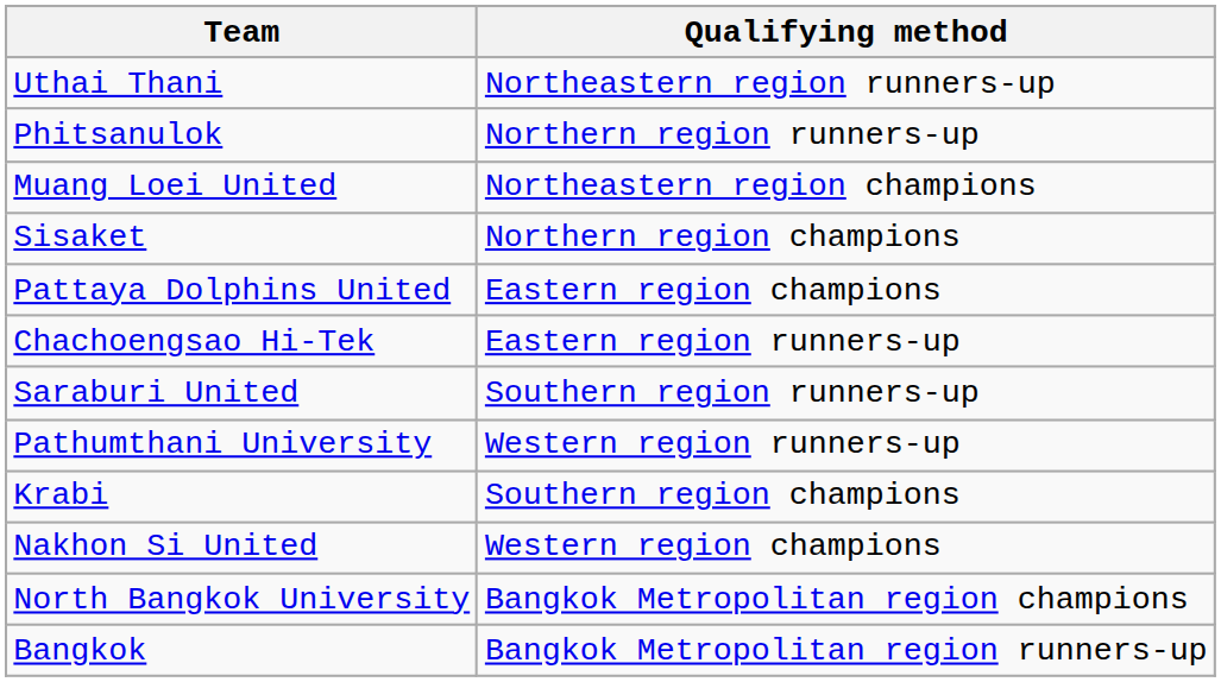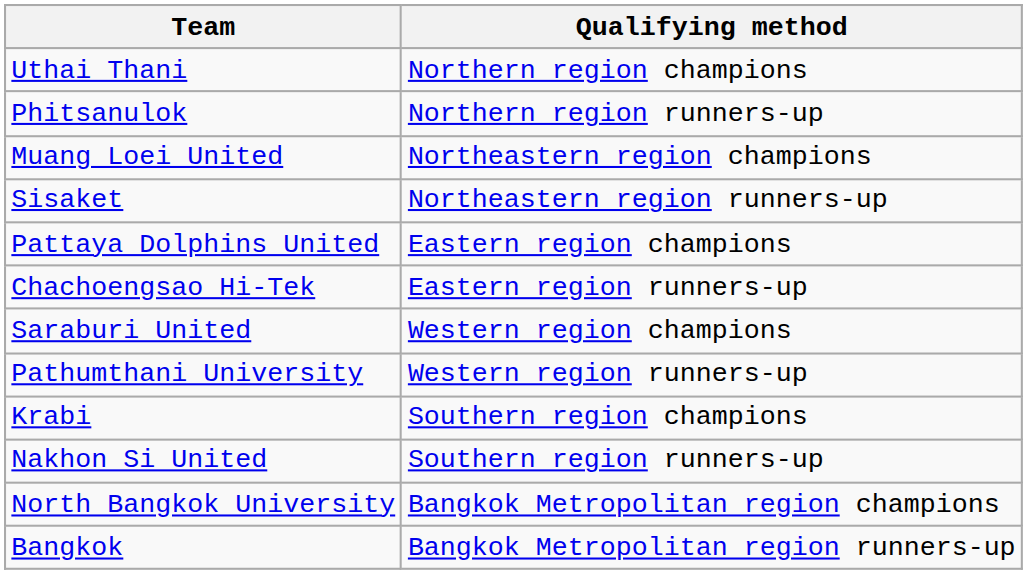 <table class="wikitable">
 <tr>
 <th>Team</th>
 <th>Qualifying method</th>
 </tr>
 <tr>
 <td><a href='#'>Uthai Thani</a></td>
-<td><a href='#'>Northeastern region</a> runners-up</td>
+<td><a href='#'>Northern region</a> champions</td>
 </tr>
 <tr>
 <td><a href='#'>Phitsanulok</a></td>
 <td><a href='#'>Northern region</a> runners-up</td>
 </tr>
 <tr>
 <td><a href='#'>Muang Loei United</a></td>
 <td><a href='#'>Northeastern region</a> champions</td>
 </tr>
 <tr>
 <td><a href='#'>Sisaket</a></td>
-<td><a href='#'>Northern region</a> champions</td>
+<td><a href='#'>Northeastern region</a> runners-up</td>
 </tr>
 <tr>
 <td><a href='#'>Pattaya Dolphins United</a></td>
 <td><a href='#'>Eastern region</a> champions</td>
 </tr>
 <tr>
 <td><a href='#'>Chachoengsao Hi-Tek</a></td>
 <td><a href='#'>Eastern region</a> runners-up</td>
 </tr>
 <tr>
 <td><a href='#'>Saraburi United</a></td>
-<td><a href='#'>Southern region</a> runners-up</td>
+<td><a href='#'>Western region</a> champions</td>
 </tr>
 <tr>
 <td><a href='#'>Pathumthani University</a></td>
 <td><a href='#'>Western region</a> runners-up</td>
 </tr>
 <tr>
 <td><a href='#'>Krabi</a></td>
 <td><a href='#'>Southern region</a> champions</td>
 </tr>
 <tr>
 <td><a href='#'>Nakhon Si United</a></td>
-<td><a href='#'>Western region</a> champions</td>
+<td><a href='#'>Southern region</a> runners-up</td>
 </tr>
 <tr>
 <td><a href='#'>North Bangkok University</a></td>
 <td><a href='#'>Bangkok Metropolitan region</a> champions</td>
 </tr>
 <tr>
 <td><a href='#'>Bangkok</a></td>
 <td><a href='#'>Bangkok Metropolitan region</a> runners-up</td>
 </tr>
 </table>
